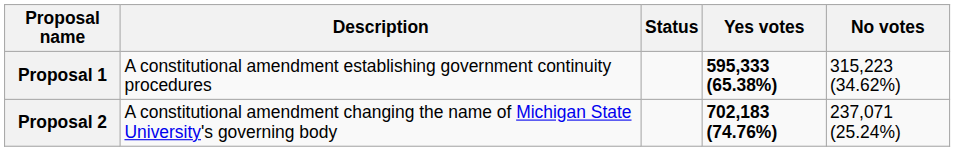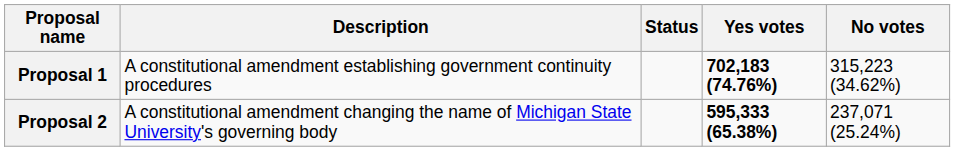 <table class="wikitable sortable plainrowheaders">
 <tr>
 <th scope="col">Proposal name</th>
 <th class="unsortable" scope="col">Description</th>
 <th scope="col">Status</th>
 <th scope="col">Yes votes</th>
 <th scope="col">No votes</th>
 </tr>
 <tr>
 <th scope="row">Proposal 1</th>
 <td>A constitutional amendment establishing government continuity procedures</td>
 <td></td>
-<td><strong>595,333 (65.38%)</strong></td>
+<td><strong>702,183 (74.76%)</strong></td>
 <td>315,223 (34.62%)</td>
 </tr>
 <tr>
 <th scope="row">Proposal 2</th>
 <td>A constitutional amendment changing the name of <a href='#'>Michigan State University</a>'s governing body</td>
 <td></td>
-<td><strong>702,183 (74.76%)</strong></td>
+<td><strong>595,333 (65.38%)</strong></td>
 <td>237,071 (25.24%)</td>
 </tr>
 </table>
